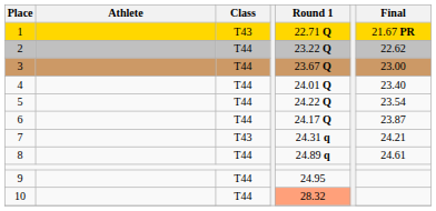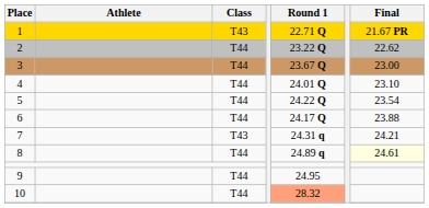 <table class="wikitable" style="text-align:center">
 <tr>
 <th>Place</th>
 <th width=250>Athlete</th>
 <th width=70>Class</th>
 <th rowspan=31></th>
 <th width=100>Round 1</th>
 <th rowspan=31></th>
 <th width=100>Final</th>
 </tr>
 <tr bgcolor=gold>
 <td>1</td>
 <td align=left></td>
 <td>T43</td>
 <td>22.71 <strong>Q</strong></td>
 <td>21.67 <strong>PR</strong></td>
 </tr>
 <tr bgcolor=silver>
 <td>2</td>
 <td align=left></td>
 <td>T44</td>
 <td>23.22 <strong>Q</strong></td>
 <td>22.62</td>
 </tr>
 <tr bgcolor=cc9966>
 <td>3</td>
 <td align=left></td>
 <td>T44</td>
 <td>23.67 <strong>Q</strong></td>
 <td>23.00</td>
 </tr>
 <tr>
 <td>4</td>
 <td align=left></td>
 <td>T44</td>
 <td>24.01 <strong>Q</strong></td>
-<td>23.40</td>
+<td>23.10</td>
 </tr>
 <tr>
 <td>5</td>
 <td align=left></td>
 <td>T44</td>
 <td>24.22 <strong>Q</strong></td>
 <td>23.54</td>
 </tr>
 <tr>
 <td>6</td>
 <td align=left></td>
 <td>T44</td>
 <td>24.17 <strong>Q</strong></td>
-<td>23.87</td>
+<td>23.88</td>
 </tr>
 <tr>
 <td>7</td>
 <td align=left></td>
 <td>T43</td>
 <td>24.31 <strong>q</strong></td>
 <td>24.21</td>
 </tr>
 <tr>
 <td>8</td>
 <td align=left></td>
 <td>T44</td>
 <td>24.89 <strong>q</strong></td>
-<td>24.61</td>
+<td style="background: lightyellow;">24.61</td>
 </tr>
 <tr>
 <td colspan=10></td>
 </tr>
 <tr>
 <td>9</td>
 <td align=left></td>
 <td>T44</td>
 <td>24.95</td>
 <td></td>
 </tr>
 <tr>
 <td>10</td>
 <td align=left></td>
 <td>T44</td>
 <td style="background: lightsalmon;">28.32</td>
 <td></td>
 </tr>
 <tr>
 </tr>
 </table>
